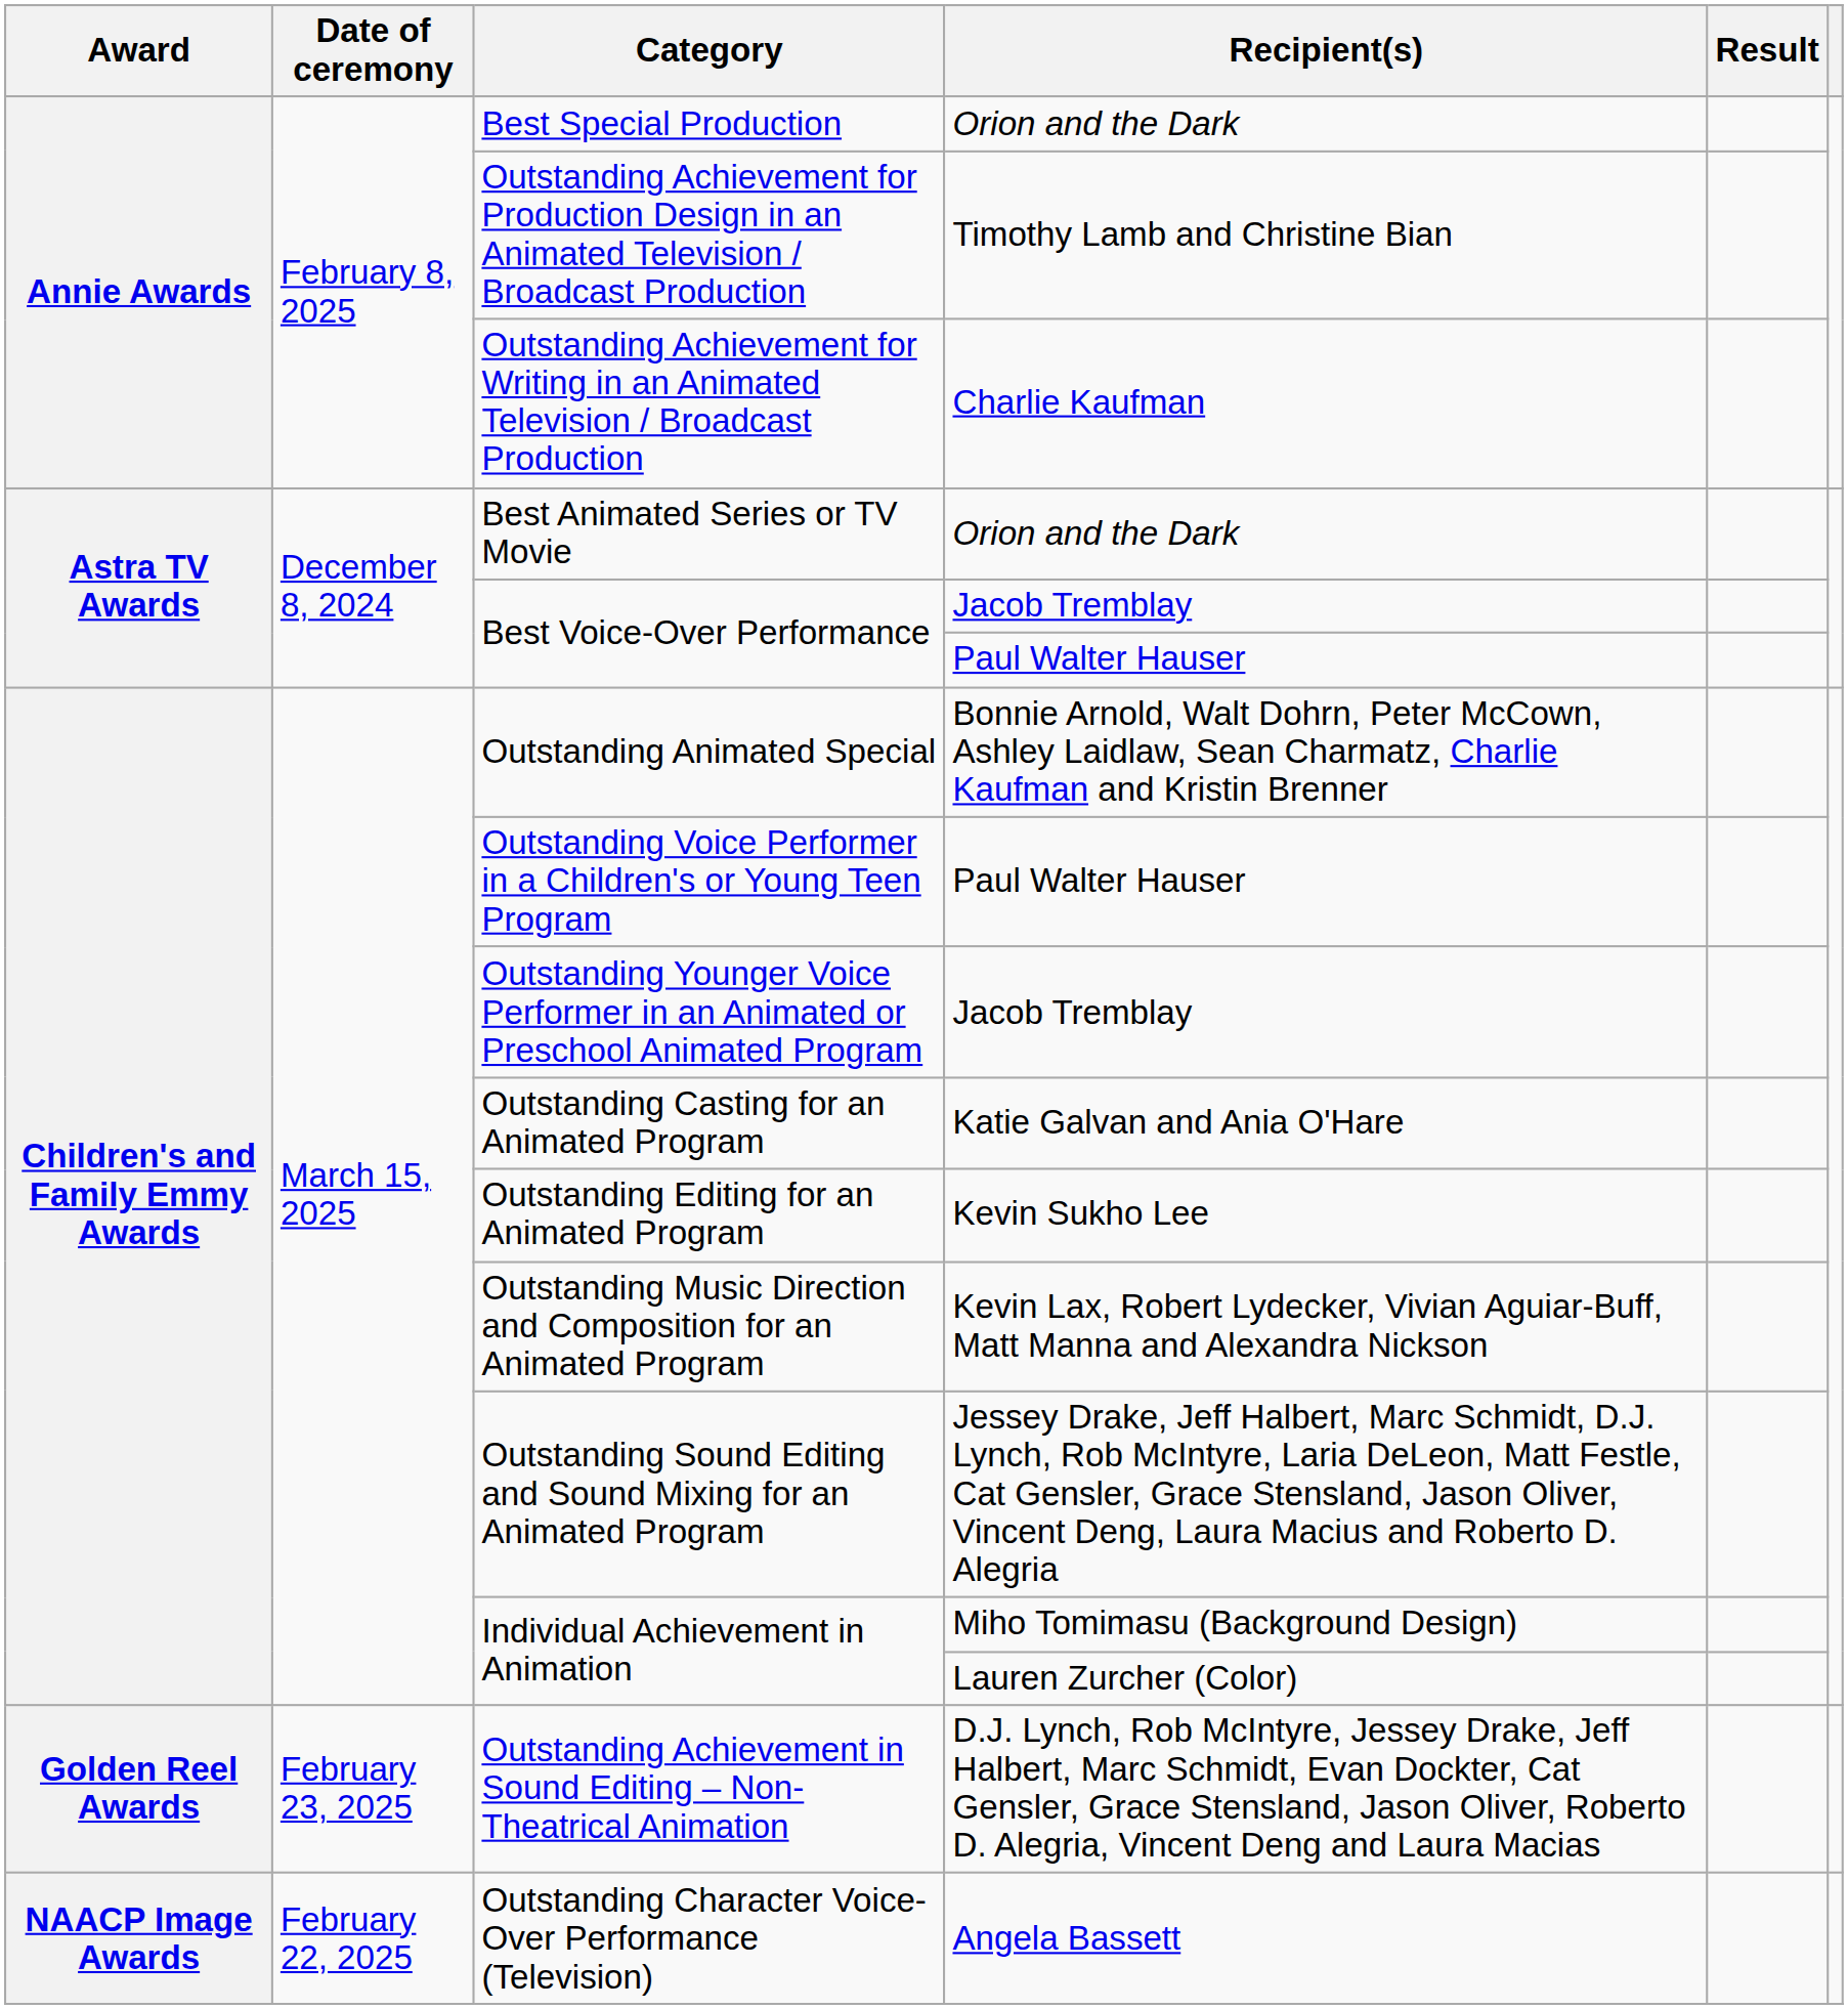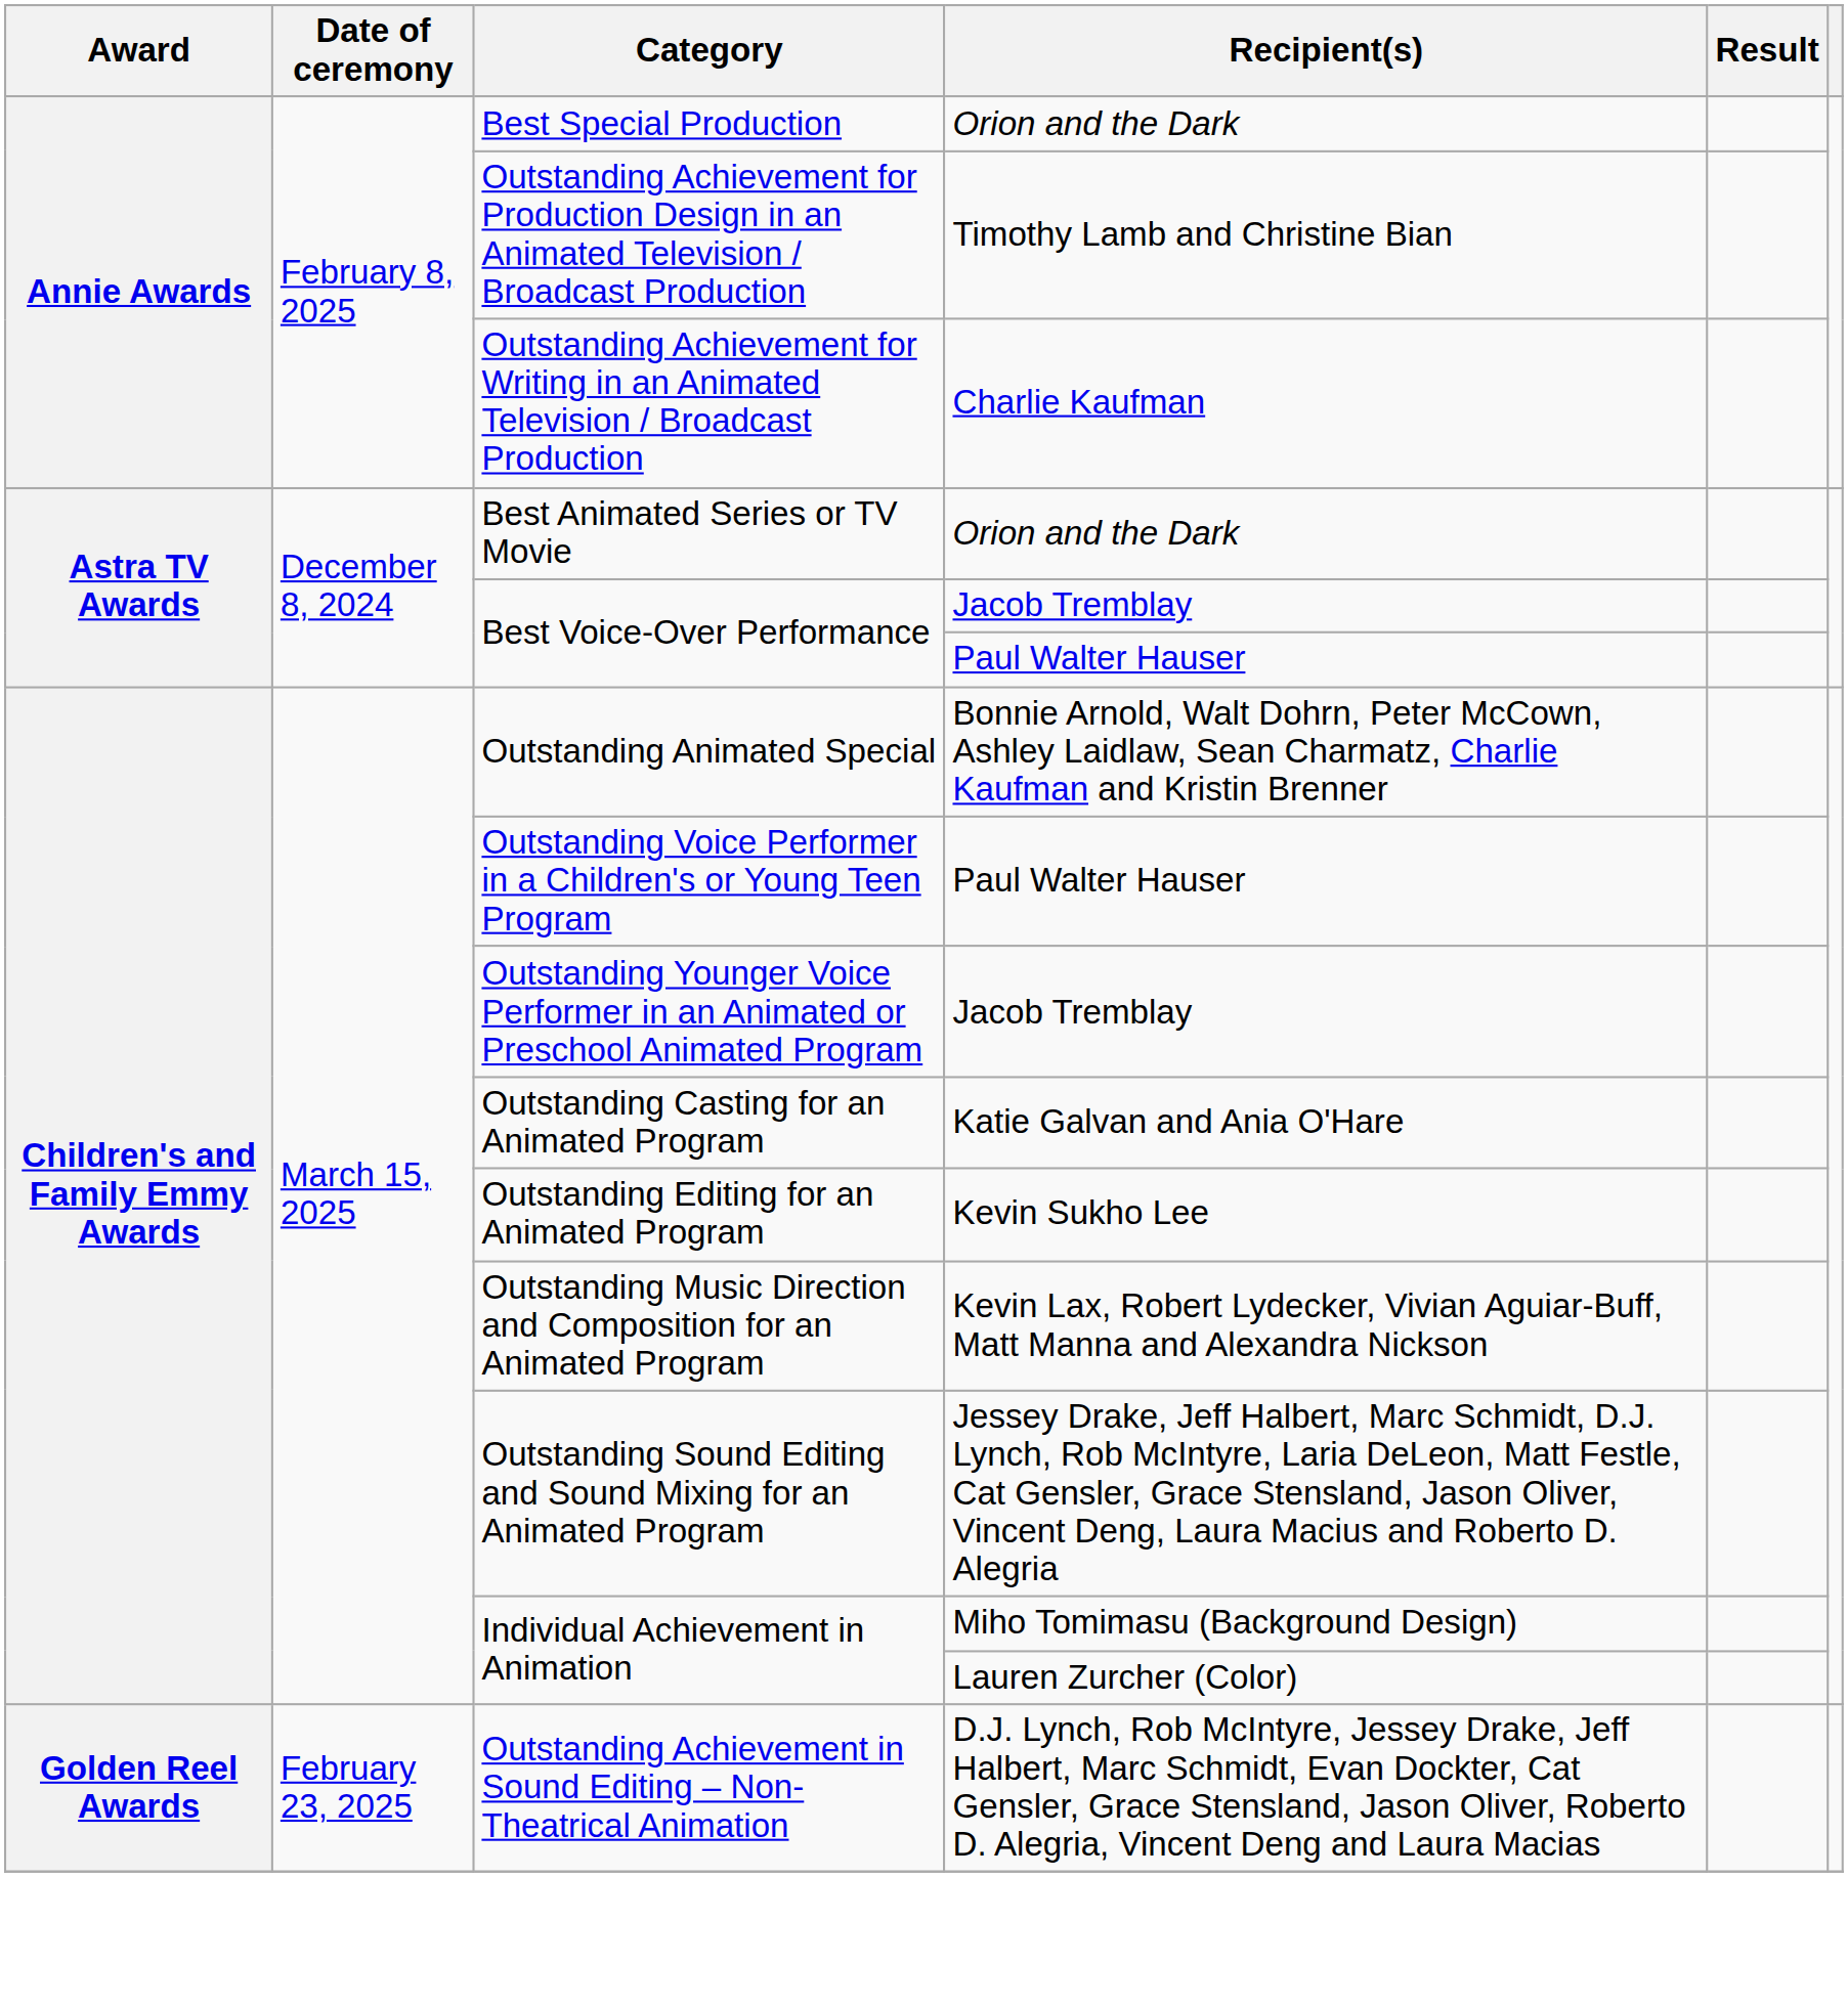 <table class="wikitable plainrowheaders sortable">
 <tr>
 <th scope="col">Award</th>
 <th scope="col">Date of ceremony</th>
 <th scope="col">Category</th>
 <th scope="col">Recipient(s)</th>
 <th scope="col">Result</th>
 <th scope="col" class="unsortable"></th>
 </tr>
 <tr>
 <th scope=row rowspan="3"><a href='#'>Annie Awards</a></th>
 <td rowspan="3"><a href='#'>February 8, 2025</a></td>
 <td><a href='#'>Best Special Production</a></td>
 <td><em>Orion and the Dark</em></td>
 <td></td>
 <td align=center rowspan="3"></td>
 </tr>
 <tr>
 <td><a href='#'>Outstanding Achievement for Production Design in an Animated Television / Broadcast Production</a></td>
 <td>Timothy Lamb and Christine Bian</td>
 <td></td>
 </tr>
 <tr>
 <td><a href='#'>Outstanding Achievement for Writing in an Animated Television / Broadcast Production</a></td>
 <td><a href='#'>Charlie Kaufman</a></td>
 <td></td>
 </tr>
 <tr>
 <th scope=row rowspan="3"><a href='#'>Astra TV Awards</a></th>
 <td rowspan="3"><a href='#'>December 8, 2024</a></td>
 <td>Best Animated Series or TV Movie</td>
 <td><em>Orion and the Dark</em></td>
 <td></td>
 <td align=center rowspan="3"></td>
 </tr>
 <tr>
 <td rowspan="2">Best Voice-Over Performance</td>
 <td><a href='#'>Jacob Tremblay</a></td>
 <td></td>
 </tr>
 <tr>
 <td><a href='#'>Paul Walter Hauser</a></td>
 <td></td>
 </tr>
 <tr>
 <th scope=row rowspan="9"><a href='#'>Children's and Family Emmy Awards</a></th>
 <td rowspan="9"><a href='#'>March 15, 2025</a></td>
 <td>Outstanding Animated Special</td>
 <td>Bonnie Arnold, Walt Dohrn, Peter McCown, Ashley Laidlaw, Sean Charmatz, <a href='#'>Charlie Kaufman</a> and Kristin Brenner</td>
 <td></td>
 <td align=center rowspan="9"></td>
 </tr>
 <tr>
 <td><a href='#'>Outstanding Voice Performer in a Children's or Young Teen Program</a></td>
 <td>Paul Walter Hauser</td>
 <td></td>
 </tr>
 <tr>
 <td><a href='#'>Outstanding Younger Voice Performer in an Animated or Preschool Animated Program</a></td>
 <td>Jacob Tremblay</td>
 <td></td>
 </tr>
 <tr>
 <td>Outstanding Casting for an Animated Program</td>
 <td>Katie Galvan and Ania O'Hare</td>
 <td></td>
 </tr>
 <tr>
 <td>Outstanding Editing for an Animated Program</td>
 <td>Kevin Sukho Lee</td>
 <td></td>
 </tr>
 <tr>
 <td>Outstanding Music Direction and Composition for an Animated Program</td>
 <td>Kevin Lax, Robert Lydecker, Vivian Aguiar-Buff, Matt Manna and Alexandra Nickson</td>
 <td></td>
 </tr>
 <tr>
 <td>Outstanding Sound Editing and Sound Mixing for an Animated Program</td>
 <td>Jessey Drake, Jeff Halbert, Marc Schmidt, D.J. Lynch, Rob McIntyre, Laria DeLeon, Matt Festle, Cat Gensler, Grace Stensland, Jason Oliver, Vincent Deng, Laura Macius and Roberto D. Alegria</td>
 <td></td>
 </tr>
 <tr>
 <td rowspan="2">Individual Achievement in Animation</td>
 <td>Miho Tomimasu (Background Design)</td>
 <td></td>
 </tr>
 <tr>
 <td>Lauren Zurcher (Color)</td>
 <td></td>
 </tr>
 <tr>
 <th scope=row><a href='#'>Golden Reel Awards</a></th>
 <td><a href='#'>February 23, 2025</a></td>
 <td><a href='#'>Outstanding Achievement in Sound Editing – Non-Theatrical Animation</a></td>
 <td>D.J. Lynch, Rob McIntyre, Jessey Drake, Jeff Halbert, Marc Schmidt, Evan Dockter, Cat Gensler, Grace Stensland, Jason Oliver, Roberto D. Alegria, Vincent Deng and Laura Macias</td>
 <td></td>
 <td align="center"></td>
 </tr>
 <tr>
-<th scope="row"><a href='#'>NAACP Image Awards</a></th>
-<td><a href='#'>February 22, 2025</a></td>
-<td>Outstanding Character Voice-Over Performance (Television)</td>
-<td><a href='#'>Angela Bassett</a></td>
-<td></td>
-<td align="center"></td>
-</tr>
-<tr>
 </tr>
 </table>
